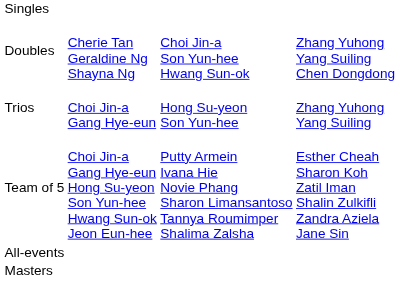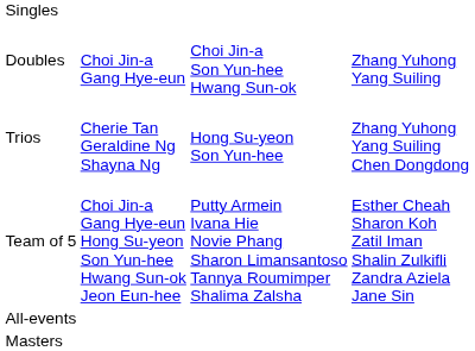 <table>
 <tr>
 <td>Singles<br></td>
 <td></td>
 <td></td>
 <td></td>
 </tr>
 <tr>
 <td>Doubles<br></td>
-<td><br><a href='#'>Cherie Tan</a><br><a href='#'>Geraldine Ng</a><br><a href='#'>Shayna Ng</a></td>
+<td><br><a href='#'>Choi Jin-a</a><br><a href='#'>Gang Hye-eun</a></td>
 <td><br><a href='#'>Choi Jin-a</a><br><a href='#'>Son Yun-hee</a><br><a href='#'>Hwang Sun-ok</a></td>
-<td><br><a href='#'>Zhang Yuhong</a><br><a href='#'>Yang Suiling</a><br><a href='#'>Chen Dongdong</a></td>
+<td><br><a href='#'>Zhang Yuhong</a><br><a href='#'>Yang Suiling</a></td>
 </tr>
 <tr>
 <td>Trios<br></td>
-<td><br><a href='#'>Choi Jin-a</a><br><a href='#'>Gang Hye-eun</a></td>
+<td><br><a href='#'>Cherie Tan</a><br><a href='#'>Geraldine Ng</a><br><a href='#'>Shayna Ng</a></td>
 <td><br><a href='#'>Hong Su-yeon</a><br><a href='#'>Son Yun-hee</a></td>
-<td><br><a href='#'>Zhang Yuhong</a><br><a href='#'>Yang Suiling</a></td>
+<td><br><a href='#'>Zhang Yuhong</a><br><a href='#'>Yang Suiling</a><br><a href='#'>Chen Dongdong</a></td>
 </tr>
 <tr>
 <td>Team of 5<br></td>
 <td><br><a href='#'>Choi Jin-a</a><br><a href='#'>Gang Hye-eun</a><br><a href='#'>Hong Su-yeon</a><br><a href='#'>Son Yun-hee</a><br><a href='#'>Hwang Sun-ok</a><br><a href='#'>Jeon Eun-hee</a></td>
 <td><br><a href='#'>Putty Armein</a><br><a href='#'>Ivana Hie</a><br><a href='#'>Novie Phang</a><br><a href='#'>Sharon Limansantoso</a><br><a href='#'>Tannya Roumimper</a><br><a href='#'>Shalima Zalsha</a></td>
 <td><br><a href='#'>Esther Cheah</a><br><a href='#'>Sharon Koh</a><br><a href='#'>Zatil Iman</a><br><a href='#'>Shalin Zulkifli</a><br><a href='#'>Zandra Aziela</a><br><a href='#'>Jane Sin</a></td>
 </tr>
 <tr>
 <td>All-events<br></td>
 <td></td>
 <td></td>
 <td></td>
 </tr>
 <tr>
 <td>Masters<br></td>
 <td></td>
 <td></td>
 <td></td>
 </tr>
 </table>
